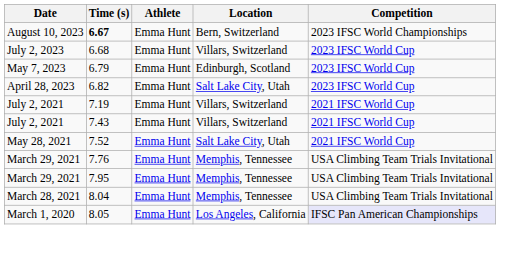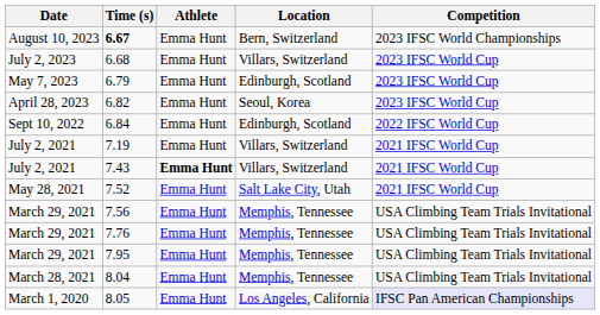 <table class="wikitable">
 <tr>
 <th>Date</th>
 <th>Time (s)</th>
 <th>Athlete</th>
 <th>Location</th>
 <th>Competition</th>
 </tr>
 <tr>
 <td>August 10, 2023</td>
 <td><strong>6.67</strong> </td>
 <td>Emma Hunt</td>
 <td>Bern, Switzerland</td>
 <td>2023 IFSC World Championships</td>
 </tr>
 <tr>
 <td>July 2, 2023</td>
 <td>6.68</td>
 <td>Emma Hunt</td>
 <td>Villars, Switzerland</td>
 <td><a href='#'>2023 IFSC World Cup</a></td>
 </tr>
 <tr>
 <td>May 7, 2023</td>
 <td>6.79</td>
 <td>Emma Hunt</td>
 <td>Edinburgh, Scotland</td>
 <td><a href='#'>2023 IFSC World Cup</a></td>
 </tr>
 <tr>
 <td>April 28, 2023</td>
 <td>6.82</td>
 <td>Emma Hunt</td>
-<td><a href='#'>Salt Lake City</a>, Utah</td>
+<td>Seoul, Korea</td>
 <td><a href='#'>2023 IFSC World Cup</a></td>
+</tr>
+<tr>
+<td>Sept 10, 2022</td>
+<td>6.84</td>
+<td>Emma Hunt</td>
+<td>Edinburgh, Scotland</td>
+<td><a href='#'>2022 IFSC World Cup</a></td>
 </tr>
 <tr>
 <td>July 2, 2021</td>
 <td>7.19</td>
 <td>Emma Hunt</td>
 <td>Villars, Switzerland</td>
 <td><a href='#'>2021 IFSC World Cup</a></td>
 </tr>
 <tr>
 <td>July 2, 2021</td>
 <td>7.43</td>
-<td>Emma Hunt</td>
+<td><strong>Emma Hunt</strong></td>
 <td>Villars, Switzerland</td>
 <td><a href='#'>2021 IFSC World Cup</a></td>
 </tr>
 <tr>
 <td>May 28, 2021</td>
 <td>7.52</td>
 <td><a href='#'>Emma Hunt</a></td>
 <td><a href='#'>Salt Lake City</a>, Utah</td>
 <td><a href='#'>2021 IFSC World Cup</a></td>
+</tr>
+<tr>
+<td>March 29, 2021</td>
+<td>7.56</td>
+<td><a href='#'>Emma Hunt</a></td>
+<td><a href='#'>Memphis</a>, Tennessee</td>
+<td>USA Climbing Team Trials Invitational</td>
 </tr>
 <tr>
 <td>March 29, 2021</td>
 <td>7.76</td>
 <td><a href='#'>Emma Hunt</a></td>
 <td><a href='#'>Memphis</a>, Tennessee</td>
 <td>USA Climbing Team Trials Invitational</td>
 </tr>
 <tr>
 <td>March 29, 2021</td>
 <td>7.95</td>
 <td><a href='#'>Emma Hunt</a></td>
 <td><a href='#'>Memphis</a>, Tennessee</td>
 <td>USA Climbing Team Trials Invitational</td>
 </tr>
 <tr>
 <td>March 28, 2021</td>
 <td>8.04</td>
 <td><a href='#'>Emma Hunt</a></td>
 <td><a href='#'>Memphis</a>, Tennessee</td>
 <td>USA Climbing Team Trials Invitational</td>
 </tr>
 <tr>
 <td>March 1, 2020</td>
 <td>8.05</td>
 <td><a href='#'>Emma Hunt</a></td>
 <td><a href='#'>Los Angeles</a>, California</td>
 <td style="background: lavender;">IFSC Pan American Championships</td>
 </tr>
 </table>
